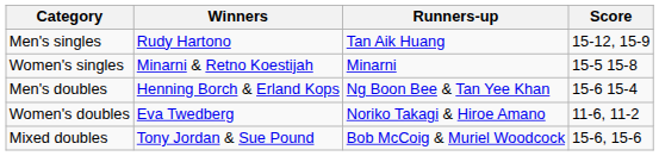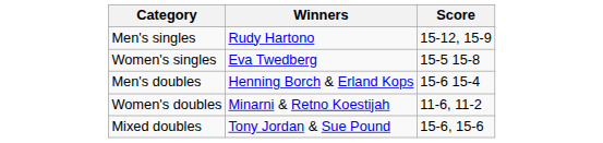 <table class=wikitable style="margin:auto;">
 <tr>
 <th>Category</th>
 <th>Winners</th>
-<th>Runners-up</th>
 <th>Score</th>
 </tr>
 <tr>
 <td>Men's singles</td>
 <td> <a href='#'>Rudy Hartono</a></td>
-<td> <a href='#'>Tan Aik Huang</a></td>
 <td>15-12, 15-9</td>
 </tr>
 <tr>
 <td>Women's singles</td>
-<td> <a href='#'>Minarni</a> & <a href='#'>Retno Koestijah</a></td>
-<td> <a href='#'>Minarni</a></td>
+<td> <a href='#'>Eva Twedberg</a></td>
 <td>15-5 15-8</td>
 </tr>
 <tr>
 <td>Men's doubles</td>
 <td> <a href='#'>Henning Borch</a> & <a href='#'>Erland Kops</a></td>
-<td> <a href='#'>Ng Boon Bee</a> & <a href='#'>Tan Yee Khan</a></td>
 <td>15-6 15-4</td>
 </tr>
 <tr>
 <td>Women's doubles</td>
-<td> <a href='#'>Eva Twedberg</a></td>
-<td> <a href='#'>Noriko Takagi</a> & <a href='#'>Hiroe Amano</a></td>
+<td> <a href='#'>Minarni</a> & <a href='#'>Retno Koestijah</a></td>
 <td>11-6, 11-2</td>
 </tr>
 <tr>
 <td>Mixed doubles</td>
 <td> <a href='#'>Tony Jordan</a> & <a href='#'>Sue Pound</a></td>
-<td> <a href='#'>Bob McCoig</a> & <a href='#'>Muriel Woodcock</a></td>
 <td>15-6, 15-6</td>
 </tr>
 </table>
